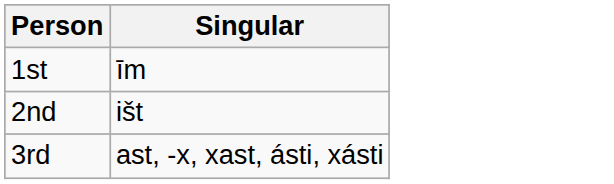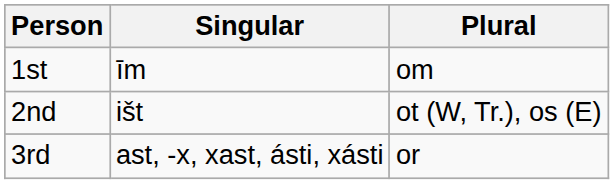 <table class="wikitable">
 <tr>
 <th>Person</th>
 <th>Singular</th>
+<th>Plural</th>
 </tr>
 <tr>
 <td>1st</td>
 <td>īm</td>
+<td>om</td>
 </tr>
 <tr>
 <td>2nd</td>
 <td>išt</td>
+<td>ot (W, Tr.), os (E)</td>
 </tr>
 <tr>
 <td>3rd</td>
 <td>ast, -x, xast, ásti, xásti</td>
+<td>or</td>
 </tr>
 </table>
